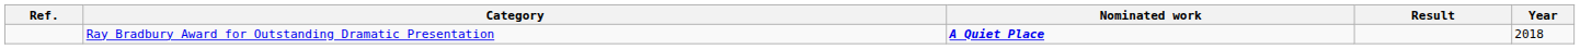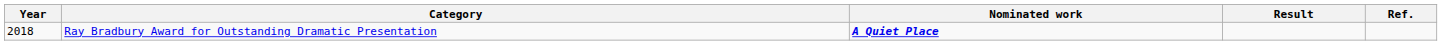 <table class="wikitable" style="width:85%;">
 <tr>
-<th width=5%>Ref.</th>
+<th style="width:4%;">Year</th>
 <th style="width:55%;">Category</th>
 <th style="width:26%;">Nominated work</th>
 <th style="width:10%;">Result</th>
-<th style="width:4%;">Year</th>
+<th width=5%>Ref.</th>
 </tr>
 <tr>
-<td align="center"></td>
+<td>2018</td>
 <td><a href='#'>Ray Bradbury Award for Outstanding Dramatic Presentation</a></td>
 <td><strong><em><a href='#'>A Quiet Place</a></em></strong></td>
 <td></td>
-<td>2018</td>
+<td align="center"></td>
 </tr>
 </table>
